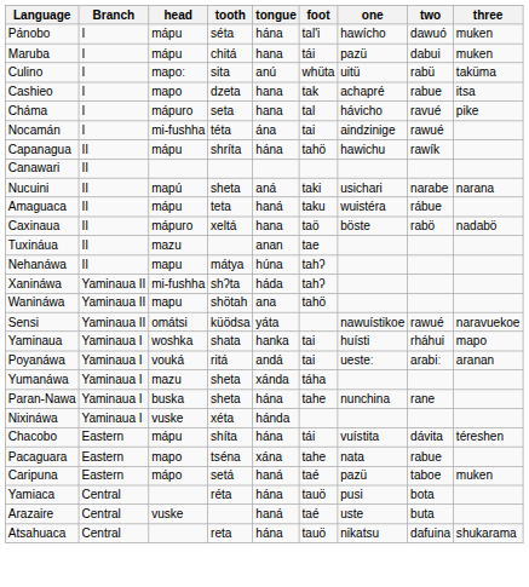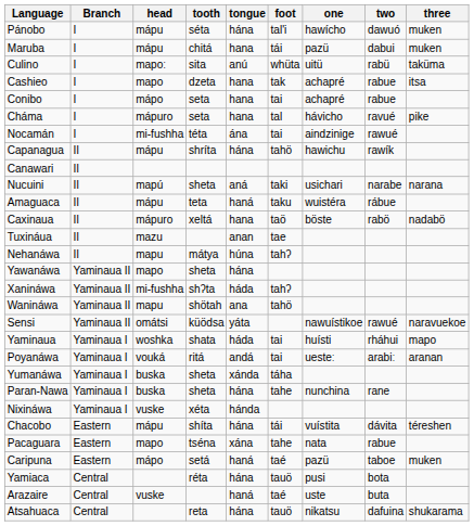 <table class="wikitable sortable" style="font-size: 85%">
 <tr>
 <th>Language</th>
 <th>Branch</th>
 <th>head</th>
 <th>tooth</th>
 <th>tongue</th>
 <th>foot</th>
 <th>one</th>
 <th>two</th>
 <th>three</th>
 </tr>
 <tr>
 <td>Pánobo</td>
 <td>I</td>
 <td>mápu</td>
 <td>séta</td>
 <td>hána</td>
 <td>tal'i</td>
 <td>hawícho</td>
 <td>dawuó</td>
 <td>muken</td>
 </tr>
 <tr>
 <td>Maruba</td>
 <td>I</td>
 <td>mápu</td>
 <td>chitá</td>
 <td>hana</td>
 <td>tái</td>
 <td>pazü</td>
 <td>dabui</td>
 <td>muken</td>
 </tr>
 <tr>
 <td>Culino</td>
 <td>I</td>
 <td>mapoː</td>
 <td>sita</td>
 <td>anú</td>
 <td>whüta</td>
 <td>uitü</td>
 <td>rabü</td>
 <td>taküma</td>
 </tr>
 <tr>
 <td>Cashieo</td>
 <td>I</td>
 <td>mapo</td>
 <td>dzeta</td>
 <td>hana</td>
 <td>tak</td>
 <td>achapré</td>
 <td>rabue</td>
 <td>itsa</td>
+</tr>
+<tr>
+<td>Conibo</td>
+<td>I</td>
+<td>mápo</td>
+<td>seta</td>
+<td>hana</td>
+<td>tai</td>
+<td>achapré</td>
+<td>rabue</td>
+<td></td>
 </tr>
 <tr>
 <td>Cháma</td>
 <td>I</td>
 <td>mápuro</td>
 <td>seta</td>
 <td>hana</td>
 <td>tal</td>
 <td>hávicho</td>
 <td>ravué</td>
 <td>pike</td>
 </tr>
 <tr>
 <td>Nocamán</td>
 <td>I</td>
 <td>mi-fushha</td>
 <td>téta</td>
 <td>ána</td>
 <td>tai</td>
 <td>aindzinige</td>
 <td>rawué</td>
 <td></td>
 </tr>
 <tr>
 <td>Capanagua</td>
 <td>II</td>
 <td>mápu</td>
 <td>shríta</td>
 <td>hána</td>
 <td>tahö</td>
 <td>hawichu</td>
 <td>rawík</td>
 <td></td>
 </tr>
 <tr>
 <td>Canawari</td>
 <td>II</td>
 <td></td>
 <td></td>
 <td></td>
 <td></td>
 <td></td>
 <td></td>
 <td></td>
 </tr>
 <tr>
 <td>Nucuini</td>
 <td>II</td>
 <td>mapú</td>
 <td>sheta</td>
 <td>aná</td>
 <td>taki</td>
 <td>usichari</td>
 <td>narabe</td>
 <td>narana</td>
 </tr>
 <tr>
 <td>Amaguaca</td>
 <td>II</td>
 <td>mápu</td>
 <td>teta</td>
 <td>haná</td>
 <td>taku</td>
 <td>wuistéra</td>
 <td>rábue</td>
 <td></td>
 </tr>
 <tr>
 <td>Caxinaua</td>
 <td>II</td>
 <td>mápuro</td>
 <td>xeltá</td>
 <td>hana</td>
 <td>taö</td>
 <td>böste</td>
 <td>rabö</td>
 <td>nadabö</td>
 </tr>
 <tr>
 <td>Tuxináua</td>
 <td>II</td>
 <td>mazu</td>
 <td></td>
 <td>anan</td>
 <td>tae</td>
 <td></td>
 <td></td>
 <td></td>
 </tr>
 <tr>
 <td>Nehanáwa</td>
 <td>II</td>
 <td>mapu</td>
 <td>mátya</td>
 <td>húna</td>
 <td>tahʔ</td>
 <td></td>
 <td></td>
 <td></td>
 </tr>
 <tr>
+<td>Yawanáwa</td>
+<td>Yaminaua II</td>
+<td>mapo</td>
+<td>sheta</td>
+<td>hána</td>
+<td></td>
+<td></td>
+<td></td>
+<td></td>
+</tr>
+<tr>
 <td>Xanináwa</td>
 <td>Yaminaua II</td>
 <td>mi-fushha</td>
 <td>shʔta</td>
 <td>háda</td>
 <td>tahʔ</td>
 <td></td>
 <td></td>
 <td></td>
 </tr>
 <tr>
 <td>Wanináwa</td>
 <td>Yaminaua II</td>
 <td>mapu</td>
 <td>shötah</td>
 <td>ana</td>
 <td>tahö</td>
 <td></td>
 <td></td>
 <td></td>
 </tr>
 <tr>
 <td>Sensi</td>
 <td>Yaminaua II</td>
 <td>omátsi</td>
 <td>küödsa</td>
 <td>yáta</td>
 <td></td>
 <td>nawuístikoe</td>
 <td>rawué</td>
 <td>naravuekoe</td>
 </tr>
 <tr>
 <td>Yaminaua</td>
 <td>Yaminaua I</td>
 <td>woshka</td>
 <td>shata</td>
-<td>hanka</td>
+<td>háda</td>
 <td>tai</td>
 <td>huísti</td>
 <td>rháhui</td>
 <td>mapo</td>
 </tr>
 <tr>
 <td>Poyanáwa</td>
 <td>Yaminaua I</td>
 <td>vouká</td>
 <td>ritá</td>
 <td>andá</td>
 <td>tai</td>
 <td>uesteː</td>
 <td>arabiː</td>
 <td>aranan</td>
 </tr>
 <tr>
 <td>Yumanáwa</td>
 <td>Yaminaua I</td>
-<td>mazu</td>
+<td>buska</td>
 <td>sheta</td>
 <td>xánda</td>
 <td>táha</td>
 <td></td>
 <td></td>
 <td></td>
 </tr>
 <tr>
 <td>Paran-Nawa</td>
 <td>Yaminaua I</td>
 <td>buska</td>
 <td>sheta</td>
 <td>hána</td>
 <td>tahe</td>
 <td>nunchina</td>
 <td>rane</td>
 <td></td>
 </tr>
 <tr>
 <td>Nixináwa</td>
 <td>Yaminaua I</td>
 <td>vuske</td>
 <td>xéta</td>
 <td>hánda</td>
 <td></td>
 <td></td>
 <td></td>
 <td></td>
 </tr>
 <tr>
 <td>Chacobo</td>
 <td>Eastern</td>
 <td>mápu</td>
 <td>shíta</td>
 <td>hána</td>
 <td>tái</td>
 <td>vuístita</td>
 <td>dávita</td>
 <td>téreshen</td>
 </tr>
 <tr>
 <td>Pacaguara</td>
 <td>Eastern</td>
 <td>mapo</td>
 <td>tséna</td>
 <td>xána</td>
 <td>tahe</td>
 <td>nata</td>
 <td>rabue</td>
 <td></td>
 </tr>
 <tr>
 <td>Caripuna</td>
 <td>Eastern</td>
 <td>mápo</td>
 <td>setá</td>
 <td>haná</td>
 <td>taé</td>
 <td>pazü</td>
 <td>taboe</td>
 <td>muken</td>
 </tr>
 <tr>
 <td>Yamiaca</td>
 <td>Central</td>
 <td></td>
 <td>réta</td>
 <td>hána</td>
 <td>tauö</td>
 <td>pusi</td>
 <td>bota</td>
 <td></td>
 </tr>
 <tr>
 <td>Arazaire</td>
 <td>Central</td>
 <td>vuske</td>
 <td></td>
 <td>haná</td>
 <td>taé</td>
 <td>uste</td>
 <td>buta</td>
 <td></td>
 </tr>
 <tr>
 <td>Atsahuaca</td>
 <td>Central</td>
 <td></td>
 <td>reta</td>
 <td>hána</td>
 <td>tauö</td>
 <td>nikatsu</td>
 <td>dafuina</td>
 <td>shukarama</td>
 </tr>
 </table>
